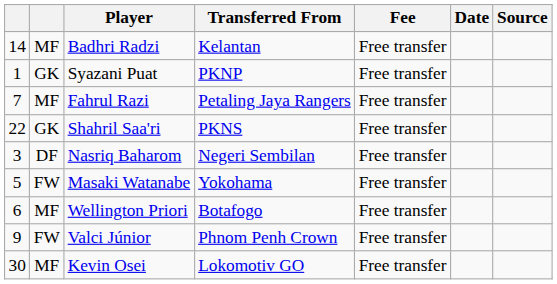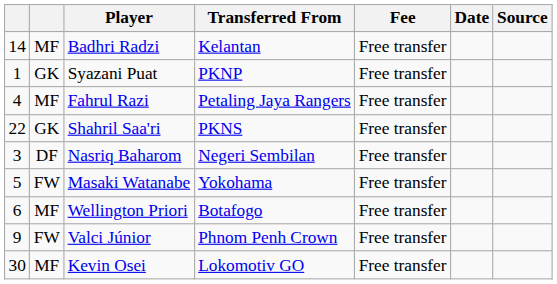 <table class="wikitable plainrowheaders sortable">
 <tr>
 <th></th>
 <th></th>
 <th scope=col>Player</th>
 <th>Transferred From</th>
 <th scope=col>Fee</th>
 <th scope=col>Date</th>
 <th scope=col>Source</th>
 </tr>
 <tr>
 <td align=center>14</td>
 <td align=center>MF</td>
 <td> <a href='#'>Badhri Radzi</a></td>
 <td> <a href='#'>Kelantan</a></td>
 <td>Free transfer</td>
 <td></td>
 <td></td>
 </tr>
 <tr>
 <td align=center>1</td>
 <td align=center>GK</td>
 <td> Syazani Puat</td>
 <td> <a href='#'>PKNP</a></td>
 <td>Free transfer</td>
 <td></td>
 <td></td>
 </tr>
 <tr>
-<td align=center>7</td>
+<td align=center>4</td>
 <td align=center>MF</td>
 <td> <a href='#'>Fahrul Razi</a></td>
 <td> <a href='#'>Petaling Jaya Rangers</a></td>
 <td>Free transfer</td>
 <td></td>
 <td></td>
 </tr>
 <tr>
 <td align=center>22</td>
 <td align=center>GK</td>
 <td> <a href='#'>Shahril Saa'ri</a></td>
 <td> <a href='#'>PKNS</a></td>
 <td>Free transfer</td>
 <td></td>
 <td></td>
 </tr>
 <tr>
 <td align=center>3</td>
 <td align=center>DF</td>
 <td> <a href='#'>Nasriq Baharom</a></td>
 <td> <a href='#'>Negeri Sembilan</a></td>
 <td>Free transfer</td>
 <td></td>
 <td></td>
 </tr>
 <tr>
 <td align=center>5</td>
 <td align=center>FW</td>
 <td> <a href='#'>Masaki Watanabe</a></td>
 <td> <a href='#'>Yokohama</a></td>
 <td>Free transfer</td>
 <td></td>
 <td></td>
 </tr>
 <tr>
 <td align=center>6</td>
 <td align=center>MF</td>
 <td> <a href='#'>Wellington Priori</a></td>
 <td> <a href='#'>Botafogo</a></td>
 <td>Free transfer</td>
 <td></td>
 <td></td>
 </tr>
 <tr>
 <td align=center>9</td>
 <td align=center>FW</td>
 <td> <a href='#'>Valci Júnior</a></td>
 <td> <a href='#'>Phnom Penh Crown</a></td>
 <td>Free transfer</td>
 <td></td>
 <td></td>
 </tr>
 <tr>
 <td align=center>30</td>
 <td align=center>MF</td>
 <td> <a href='#'>Kevin Osei</a></td>
 <td> <a href='#'>Lokomotiv GO</a></td>
 <td>Free transfer</td>
 <td></td>
 <td></td>
 </tr>
 </table>
